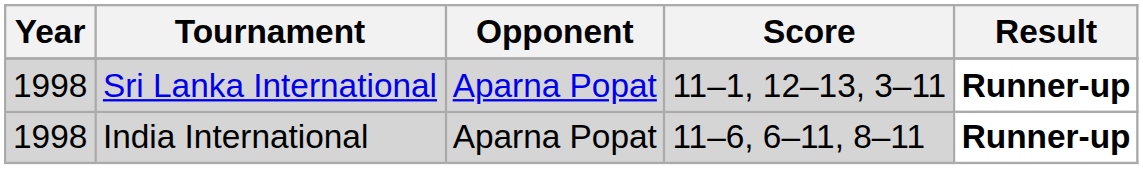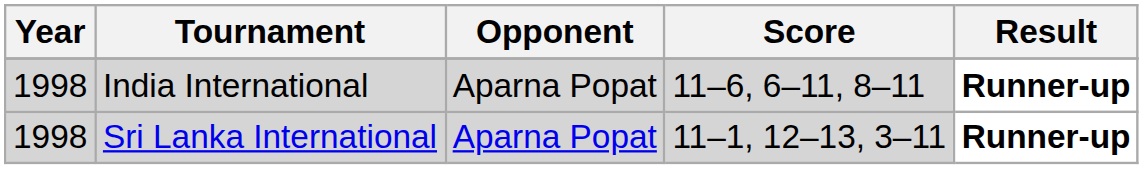 <table class="sortable wikitable" style="font-size:90%;">
 <tr>
 <th>Year</th>
 <th>Tournament</th>
 <th>Opponent</th>
 <th>Score</th>
 <th>Result</th>
 </tr>
 <tr>
 </tr>
 <tr style="background:#D5D5D5">
 <td align="center">1998</td>
+<td align="left">India International</td>
+<td align="left"> Aparna Popat</td>
+<td align="left">11–6, 6–11, 8–11</td>
+<td style="text-align:left; background:white"> <strong>Runner-up</strong></td>
+</tr>
+<tr style="background:#D5D5D5">
+<td align="center">1998</td>
 <td align="left"><a href='#'>Sri Lanka International</a></td>
 <td align="left"> <a href='#'>Aparna Popat</a></td>
 <td align="left">11–1, 12–13, 3–11</td>
 <td style="text-align:left; background:white"> <strong>Runner-up</strong></td>
 </tr>
-<tr style="background:#D5D5D5">
-<td align="center">1998</td>
-<td align="left">India International</td>
-<td align="left"> Aparna Popat</td>
-<td align="left">11–6, 6–11, 8–11</td>
-<td style="text-align:left; background:white"> <strong>Runner-up</strong></td>
-</tr>
 </table>
